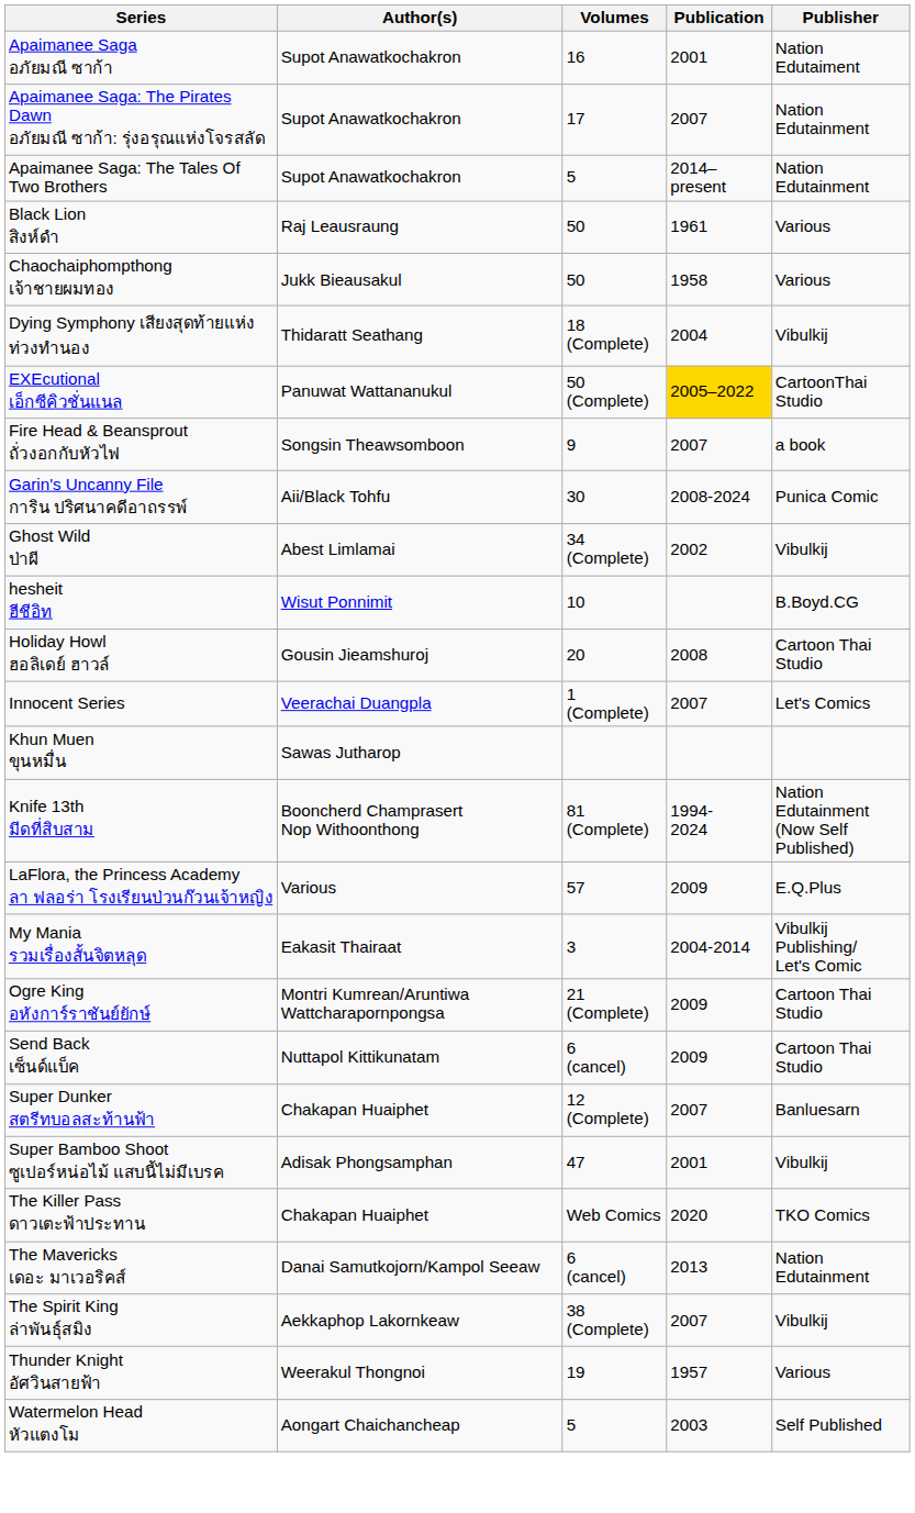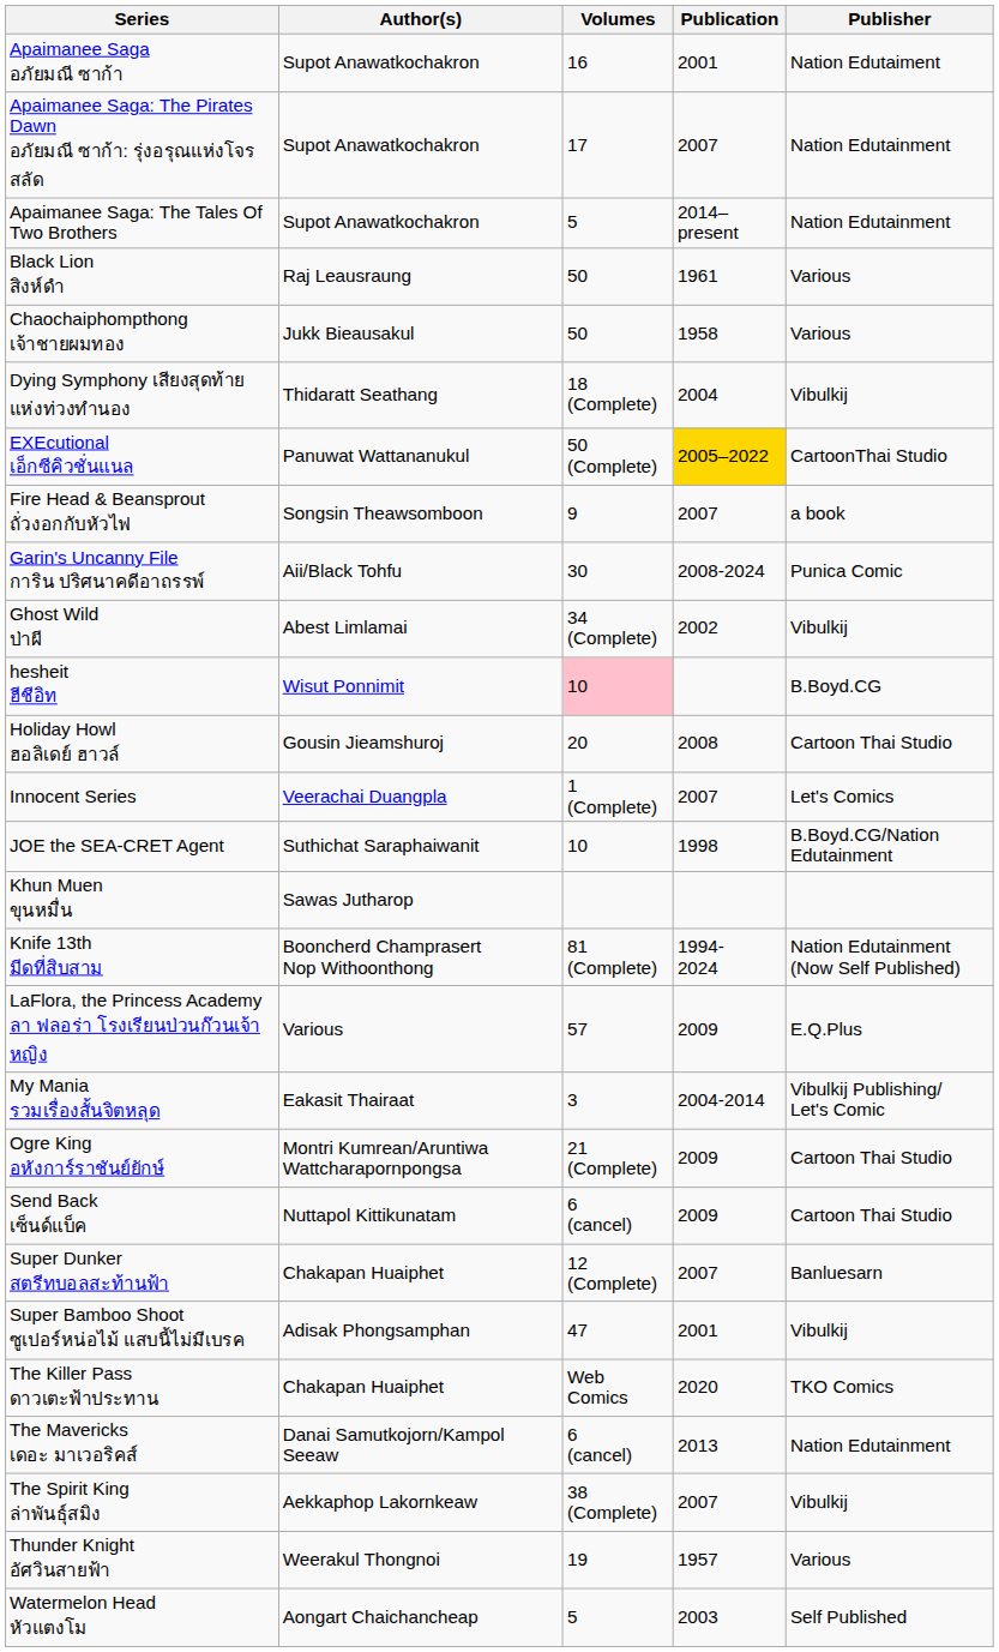 <table class="wikitable sortable">
 <tr>
 <th>Series</th>
 <th>Author(s)</th>
 <th>Volumes</th>
 <th>Publication</th>
 <th>Publisher</th>
 </tr>
 <tr>
 <td><a href='#'>Apaimanee Saga</a><br>อภัยมณี ซาก้า</td>
 <td>Supot Anawatkochakron</td>
 <td>16</td>
 <td>2001</td>
 <td>Nation Edutaiment</td>
 </tr>
 <tr>
 <td><a href='#'>Apaimanee Saga: The Pirates Dawn</a><br>อภัยมณี ซาก้า: รุ่งอรุณแห่งโจรสลัด</td>
 <td>Supot Anawatkochakron</td>
 <td>17</td>
 <td>2007</td>
 <td>Nation Edutainment</td>
 </tr>
 <tr>
 <td>Apaimanee Saga: The Tales Of Two Brothers<br></td>
 <td>Supot Anawatkochakron</td>
 <td>5</td>
 <td>2014–present</td>
 <td>Nation Edutainment</td>
 </tr>
 <tr>
 <td>Black Lion<br>สิงห์ดำ</td>
 <td>Raj Leausraung</td>
 <td>50</td>
 <td>1961</td>
 <td>Various</td>
 </tr>
 <tr>
 <td>Chaochaiphompthong<br>เจ้าชายผมทอง</td>
 <td>Jukk Bieausakul</td>
 <td>50</td>
 <td>1958</td>
 <td>Various</td>
 </tr>
 <tr>
 <td>Dying Symphony เสียงสุดท้ายแห่งท่วงทำนอง</td>
 <td>Thidaratt Seathang</td>
 <td>18 (Complete)</td>
 <td>2004</td>
 <td>Vibulkij</td>
 </tr>
 <tr>
 <td><a href='#'>EXEcutional</a><br><a href='#'>เอ็กซีคิวชั่นแนล</a></td>
 <td>Panuwat Wattananukul</td>
 <td>50 (Complete)</td>
 <td style="background: gold;">2005–2022</td>
 <td>CartoonThai Studio</td>
 </tr>
 <tr>
 <td>Fire Head & Beansprout<br>ถั่วงอกกับหัวไฟ</td>
 <td>Songsin Theawsomboon</td>
 <td>9</td>
 <td>2007</td>
 <td>a book</td>
 </tr>
 <tr>
 <td><a href='#'>Garin's Uncanny File</a><br>การิน ปริศนาคดีอาถรรพ์</td>
 <td>Aii/Black Tohfu</td>
 <td>30</td>
 <td>2008-2024</td>
 <td>Punica Comic</td>
 </tr>
 <tr>
 <td>Ghost Wild<br>ป่าผี</td>
 <td>Abest Limlamai</td>
 <td>34 (Complete)</td>
 <td>2002</td>
 <td>Vibulkij</td>
 </tr>
 <tr>
 <td>hesheit<br><a href='#'>ฮีชีอิท</a></td>
 <td><a href='#'>Wisut Ponnimit</a></td>
-<td>10</td>
+<td style="background: pink;">10</td>
 <td></td>
 <td>B.Boyd.CG</td>
 </tr>
 <tr>
 <td>Holiday Howl<br>ฮอลิเดย์ ฮาวล์</td>
 <td>Gousin Jieamshuroj</td>
 <td>20</td>
 <td>2008</td>
 <td>Cartoon Thai Studio</td>
 </tr>
 <tr>
 <td>Innocent Series</td>
 <td><a href='#'>Veerachai Duangpla</a></td>
 <td>1 (Complete)</td>
 <td>2007</td>
 <td>Let's Comics</td>
+</tr>
+<tr>
+<td>JOE the SEA-CRET Agent</td>
+<td>Suthichat Saraphaiwanit</td>
+<td>10</td>
+<td>1998</td>
+<td>B.Boyd.CG/Nation Edutainment</td>
 </tr>
 <tr>
 <td>Khun Muen<br>ขุนหมื่น</td>
 <td>Sawas Jutharop</td>
 <td></td>
 <td></td>
 <td></td>
 </tr>
 <tr>
 <td>Knife 13th<br><a href='#'>มีดที่สิบสาม</a></td>
 <td>Booncherd Champrasert<br>Nop Withoonthong</td>
 <td>81<br>(Complete)</td>
 <td>1994-<br>2024</td>
 <td>Nation Edutainment<br>(Now Self Published)</td>
 </tr>
 <tr>
 <td>LaFlora, the Princess Academy<br><a href='#'>ลา ฟลอร่า โรงเรียนป่วนก๊วนเจ้าหญิง</a></td>
 <td>Various</td>
 <td>57</td>
 <td>2009</td>
 <td>E.Q.Plus</td>
 </tr>
 <tr>
 <td>My Mania<br><a href='#'>รวมเรื่องสั้นจิตหลุด</a></td>
 <td>Eakasit Thairaat</td>
 <td>3</td>
 <td>2004-2014</td>
 <td>Vibulkij Publishing/<br>Let's Comic</td>
 </tr>
 <tr>
 <td>Ogre King<br><a href='#'>อหังการ์ราชันย์ยักษ์</a></td>
 <td>Montri Kumrean/Aruntiwa Wattcharapornpongsa</td>
 <td>21<br>(Complete)</td>
 <td>2009</td>
 <td>Cartoon Thai Studio</td>
 </tr>
 <tr>
 <td>Send Back<br>เซ็นด์แบ็ค</td>
 <td>Nuttapol Kittikunatam</td>
 <td>6<br>(cancel)</td>
 <td>2009</td>
 <td>Cartoon Thai Studio</td>
 </tr>
 <tr>
 <td>Super Dunker<br><a href='#'>สตรีทบอลสะท้านฟ้า</a></td>
 <td>Chakapan Huaiphet</td>
 <td>12 (Complete)</td>
 <td>2007</td>
 <td>Banluesarn</td>
 </tr>
 <tr>
 <td>Super Bamboo Shoot<br>ซูเปอร์หน่อไม้ แสบนี้ไม่มีเบรค</td>
 <td>Adisak Phongsamphan</td>
 <td>47</td>
 <td>2001</td>
 <td>Vibulkij</td>
 </tr>
 <tr>
 <td>The Killer Pass<br>ดาวเตะฟ้าประทาน</td>
 <td>Chakapan Huaiphet</td>
 <td>Web Comics</td>
 <td>2020</td>
 <td>TKO Comics</td>
 </tr>
 <tr>
 <td>The Mavericks<br>เดอะ มาเวอริคส์</td>
 <td>Danai Samutkojorn/Kampol Seeaw</td>
 <td>6<br>(cancel)</td>
 <td>2013</td>
 <td>Nation Edutainment</td>
 </tr>
 <tr>
 <td>The Spirit King<br>ล่าพันธุ์สมิง</td>
 <td>Aekkaphop Lakornkeaw</td>
 <td>38 (Complete)</td>
 <td>2007</td>
 <td>Vibulkij</td>
 </tr>
 <tr>
 <td>Thunder Knight<br>อัศวินสายฟ้า</td>
 <td>Weerakul Thongnoi</td>
 <td>19</td>
 <td>1957</td>
 <td>Various</td>
 </tr>
 <tr>
 <td>Watermelon Head<br>หัวแตงโม</td>
 <td>Aongart Chaichancheap</td>
 <td>5</td>
 <td>2003</td>
 <td>Self Published</td>
 </tr>
 </table>
